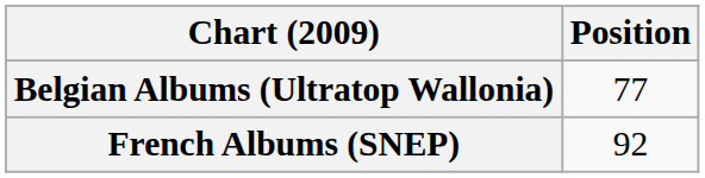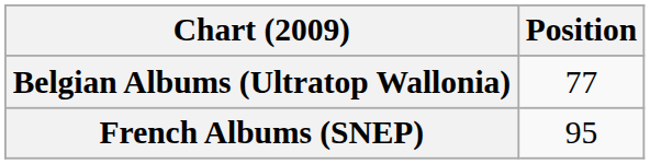 <table class="wikitable sortable plainrowheaders" style="text-align:center">
 <tr>
 <th scope="col">Chart (2009)</th>
 <th scope="col">Position</th>
 </tr>
 <tr>
 <th scope="row">Belgian Albums (Ultratop Wallonia)</th>
 <td>77</td>
 </tr>
 <tr>
 <th scope="row">French Albums (SNEP)</th>
-<td>92</td>
+<td>95</td>
 </tr>
 </table>
